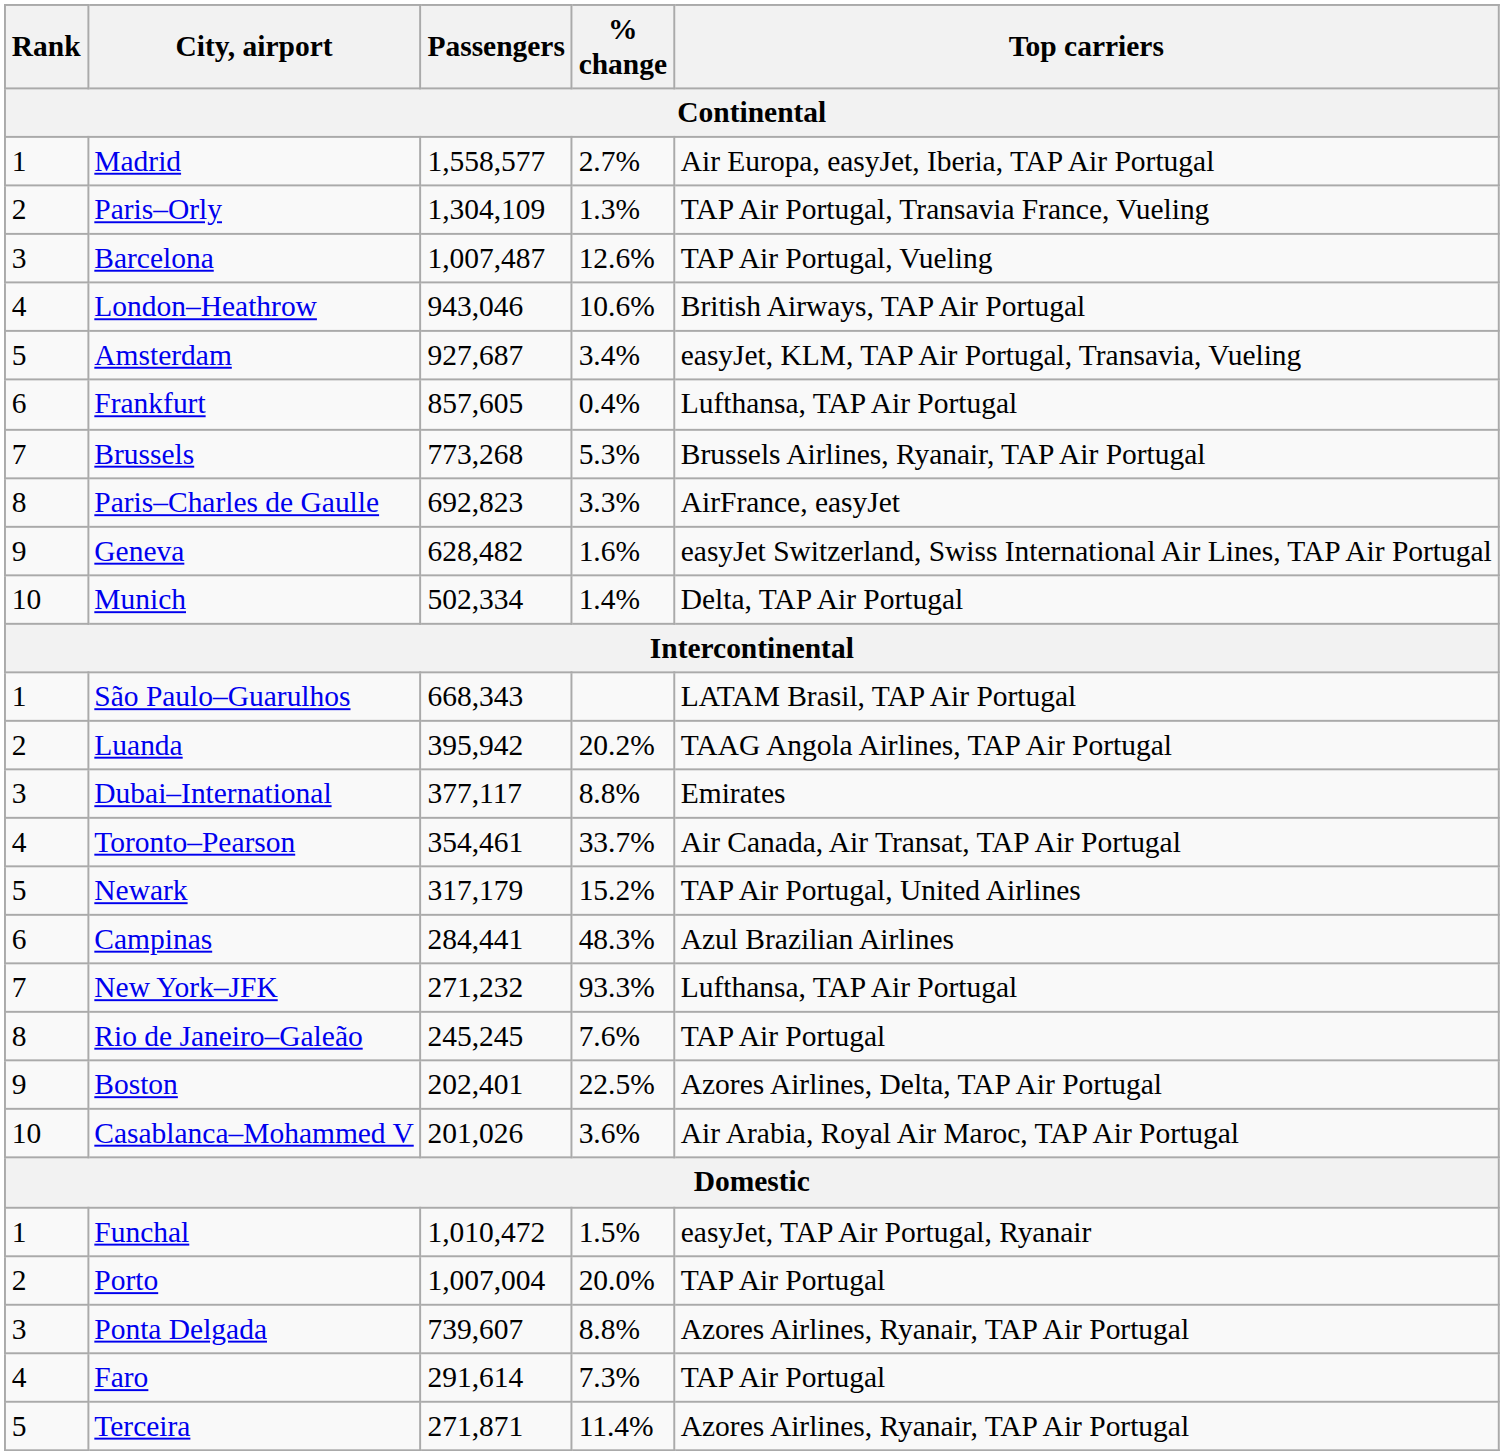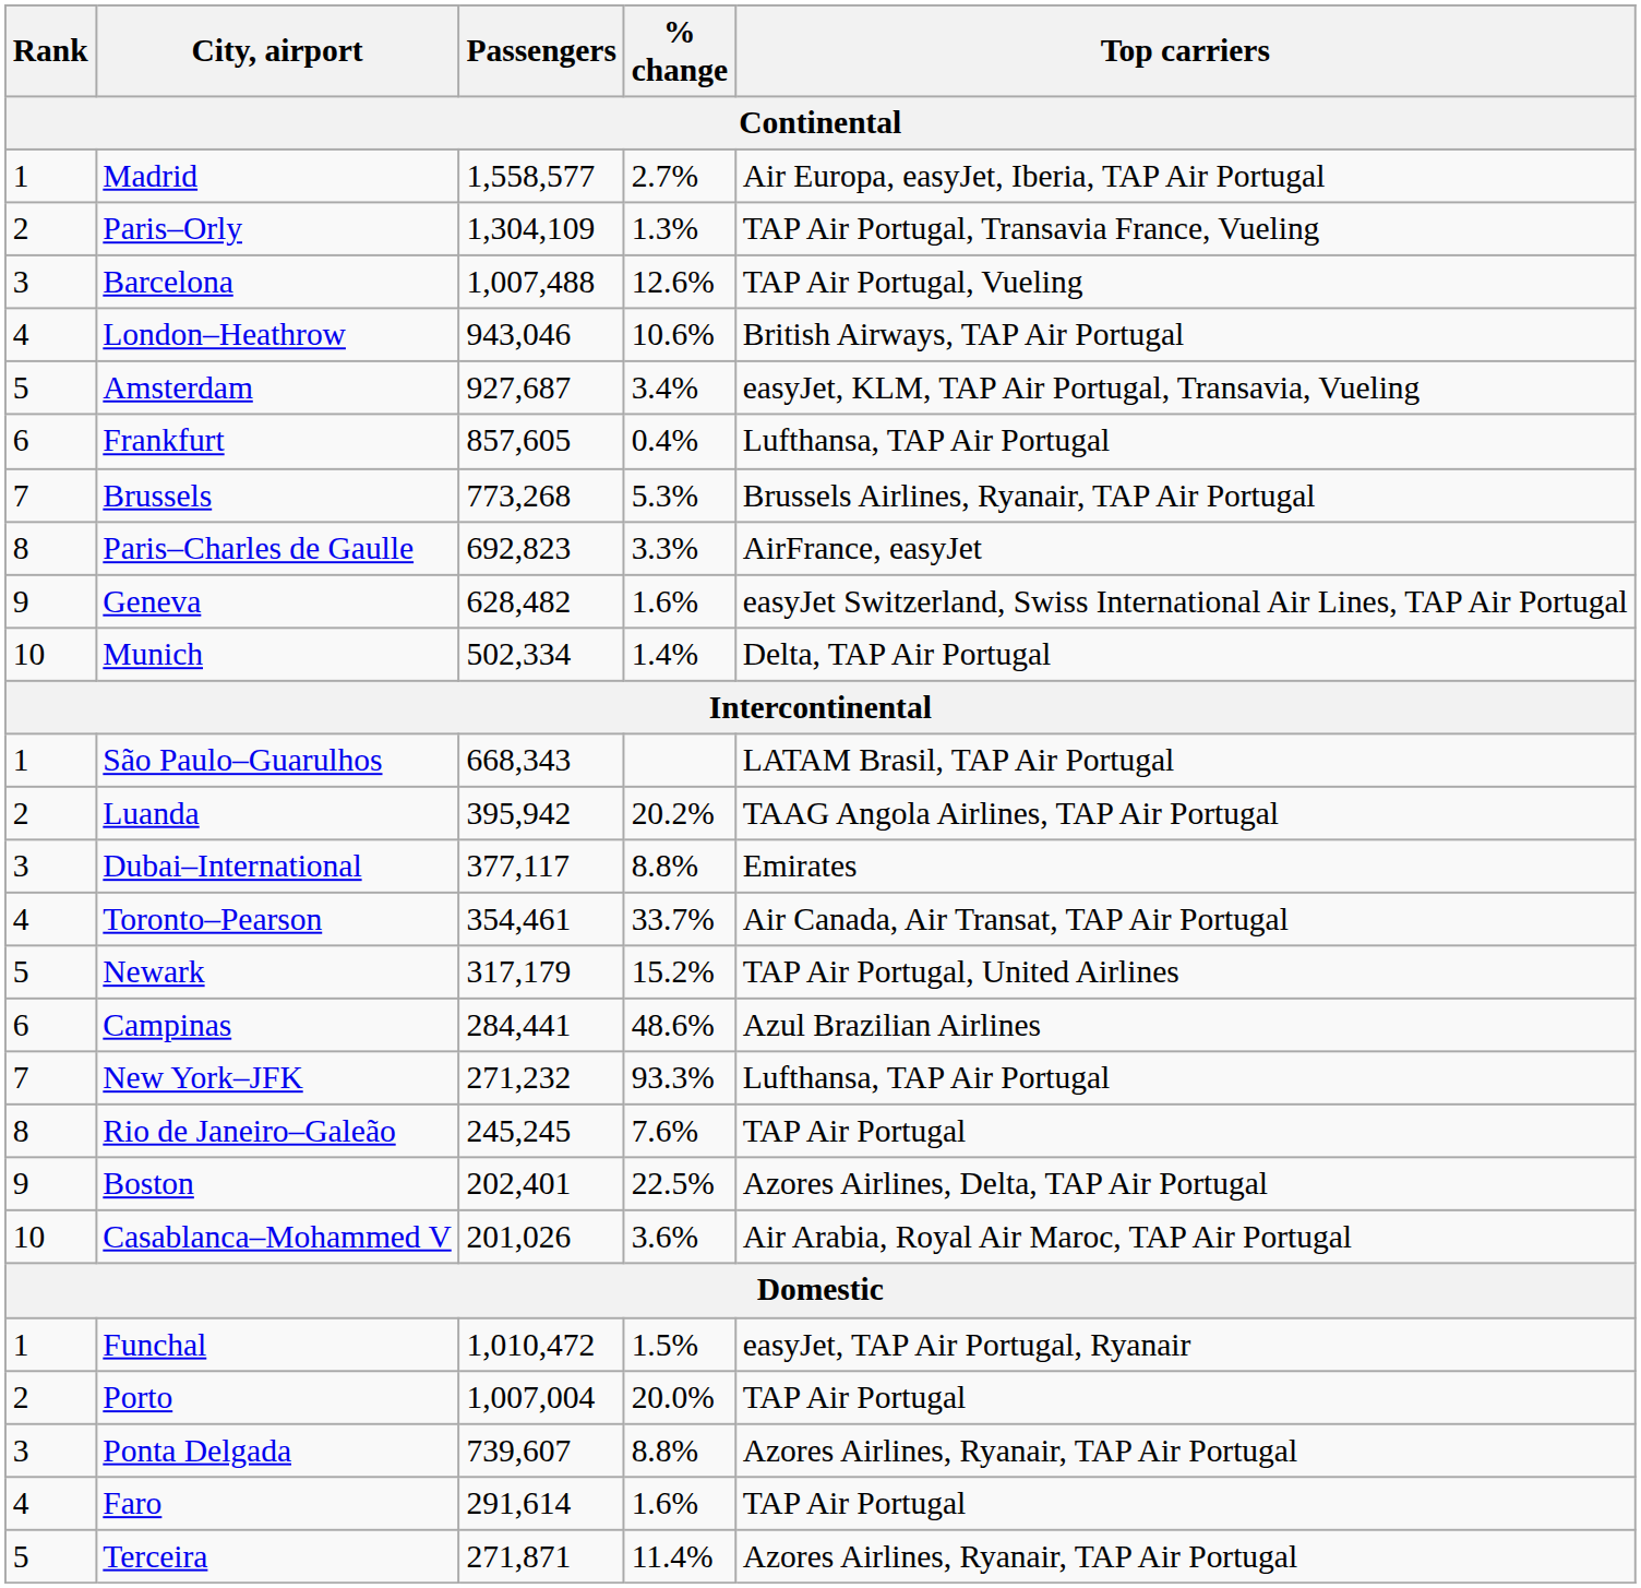 <table class="wikitable" style="font-size: 95%" width= align=>
 <tr>
 <th>Rank</th>
 <th>City, airport</th>
 <th>Passengers</th>
 <th>%<br>change<br></th>
 <th>Top carriers</th>
 </tr>
 <tr>
 <th colspan="5" class="hintergrundfarbe2">Continental</th>
 </tr>
 <tr>
 <td>1</td>
 <td> <a href='#'>Madrid</a></td>
 <td>1,558,577</td>
 <td> 2.7%</td>
 <td>Air Europa, easyJet, Iberia, TAP Air Portugal</td>
 </tr>
 <tr>
 <td>2</td>
 <td> <a href='#'>Paris–Orly</a></td>
 <td>1,304,109</td>
 <td> 1.3%</td>
 <td>TAP Air Portugal, Transavia France, Vueling</td>
 </tr>
 <tr>
 <td>3</td>
 <td> <a href='#'>Barcelona</a></td>
-<td>1,007,487</td>
+<td>1,007,488</td>
 <td> 12.6%</td>
 <td>TAP Air Portugal, Vueling</td>
 </tr>
 <tr>
 <td>4</td>
 <td> <a href='#'>London–Heathrow</a></td>
 <td>943,046</td>
 <td> 10.6%</td>
 <td>British Airways, TAP Air Portugal</td>
 </tr>
 <tr>
 <td>5</td>
 <td> <a href='#'>Amsterdam</a></td>
 <td>927,687</td>
 <td> 3.4%</td>
 <td>easyJet, KLM, TAP Air Portugal, Transavia, Vueling</td>
 </tr>
 <tr>
 <td>6</td>
 <td> <a href='#'>Frankfurt</a></td>
 <td>857,605</td>
 <td> 0.4%</td>
 <td>Lufthansa, TAP Air Portugal</td>
 </tr>
 <tr>
 <td>7</td>
 <td> <a href='#'>Brussels</a></td>
 <td>773,268</td>
 <td> 5.3%</td>
 <td>Brussels Airlines, Ryanair, TAP Air Portugal</td>
 </tr>
 <tr>
 <td>8</td>
 <td> <a href='#'>Paris–Charles de Gaulle</a></td>
 <td>692,823</td>
 <td> 3.3%</td>
 <td>AirFrance, easyJet</td>
 </tr>
 <tr>
 <td>9</td>
 <td> <a href='#'>Geneva</a></td>
 <td>628,482</td>
 <td> 1.6%</td>
 <td>easyJet Switzerland, Swiss International Air Lines, TAP Air Portugal</td>
 </tr>
 <tr>
 <td>10</td>
 <td> <a href='#'>Munich</a></td>
 <td>502,334</td>
 <td> 1.4%</td>
 <td>Delta, TAP Air Portugal</td>
 </tr>
 <tr>
 <th colspan="5" class="hintergrundfarbe2">Intercontinental</th>
 </tr>
 <tr>
 <td>1</td>
 <td> <a href='#'>São Paulo–Guarulhos</a></td>
 <td>668,343</td>
 <td></td>
 <td>LATAM Brasil, TAP Air Portugal</td>
 </tr>
 <tr>
 <td>2</td>
 <td> <a href='#'>Luanda</a></td>
 <td>395,942</td>
 <td> 20.2%</td>
 <td>TAAG Angola Airlines, TAP Air Portugal</td>
 </tr>
 <tr>
 <td>3</td>
 <td> <a href='#'>Dubai–International</a></td>
 <td>377,117</td>
 <td> 8.8%</td>
 <td>Emirates</td>
 </tr>
 <tr>
 <td>4</td>
 <td> <a href='#'>Toronto–Pearson</a></td>
 <td>354,461</td>
 <td> 33.7%</td>
 <td>Air Canada, Air Transat, TAP Air Portugal</td>
 </tr>
 <tr>
 <td>5</td>
 <td> <a href='#'>Newark</a></td>
 <td>317,179</td>
 <td> 15.2%</td>
 <td>TAP Air Portugal, United Airlines</td>
 </tr>
 <tr>
 <td>6</td>
 <td> <a href='#'>Campinas</a></td>
 <td>284,441</td>
-<td> 48.3%</td>
+<td> 48.6%</td>
 <td>Azul Brazilian Airlines</td>
 </tr>
 <tr>
 <td>7</td>
 <td> <a href='#'>New York–JFK</a></td>
 <td>271,232</td>
 <td> 93.3%</td>
 <td>Lufthansa, TAP Air Portugal</td>
 </tr>
 <tr>
 <td>8</td>
 <td> <a href='#'>Rio de Janeiro–Galeão</a></td>
 <td>245,245</td>
 <td> 7.6%</td>
 <td>TAP Air Portugal</td>
 </tr>
 <tr>
 <td>9</td>
 <td> <a href='#'>Boston</a></td>
 <td>202,401</td>
 <td> 22.5%</td>
 <td>Azores Airlines, Delta, TAP Air Portugal</td>
 </tr>
 <tr>
 <td>10</td>
 <td> <a href='#'>Casablanca–Mohammed V</a></td>
 <td>201,026</td>
 <td> 3.6%</td>
 <td>Air Arabia, Royal Air Maroc, TAP Air Portugal</td>
 </tr>
 <tr>
 <th colspan="5" class="hintergrundfarbe2">Domestic</th>
 </tr>
 <tr>
 <td>1</td>
 <td> <a href='#'>Funchal</a></td>
 <td>1,010,472</td>
 <td> 1.5%</td>
 <td>easyJet, TAP Air Portugal, Ryanair</td>
 </tr>
 <tr>
 <td>2</td>
 <td> <a href='#'>Porto</a></td>
 <td>1,007,004</td>
 <td> 20.0%</td>
 <td>TAP Air Portugal</td>
 </tr>
 <tr>
 <td>3</td>
 <td> <a href='#'>Ponta Delgada</a></td>
 <td>739,607</td>
 <td> 8.8%</td>
 <td>Azores Airlines, Ryanair, TAP Air Portugal</td>
 </tr>
 <tr>
 <td>4</td>
 <td> <a href='#'>Faro</a></td>
 <td>291,614</td>
-<td> 7.3%</td>
+<td> 1.6%</td>
 <td>TAP Air Portugal</td>
 </tr>
 <tr>
 <td>5</td>
 <td> <a href='#'>Terceira</a></td>
 <td>271,871</td>
 <td> 11.4%</td>
 <td>Azores Airlines, Ryanair, TAP Air Portugal</td>
 </tr>
 </table>
